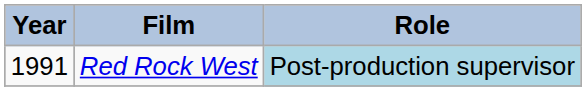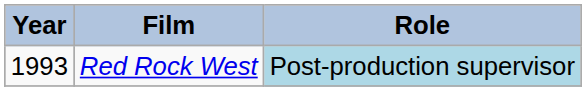 <table class="wikitable" style="font-size:95%;">
 <tr>
 <th style="background:#B0C4DE;">Year</th>
 <th style="background:#B0C4DE;">Film</th>
 <th style="background:#B0C4DE;">Role</th>
 </tr>
 <tr>
-<td>1991</td>
+<td>1993</td>
 <td><em><a href='#'>Red Rock West</a></em></td>
 <td style="background: lightblue;">Post-production supervisor</td>
 </tr>
 </table>
